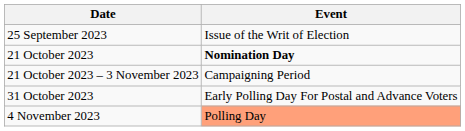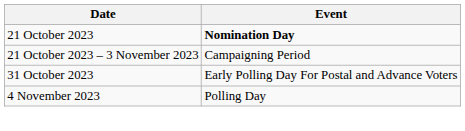 <table class="wikitable">
 <tr>
 <th>Date</th>
 <th>Event</th>
-</tr>
-<tr>
-<td>25 September 2023</td>
-<td>Issue of the Writ of Election</td>
 </tr>
 <tr>
 <td>21 October 2023</td>
 <td><strong>Nomination Day</strong></td>
 </tr>
 <tr>
 <td>21 October 2023 – 3 November 2023</td>
 <td>Campaigning Period</td>
 </tr>
 <tr>
 <td>31 October 2023</td>
 <td>Early Polling Day For Postal and Advance Voters</td>
 </tr>
 <tr>
 <td>4 November 2023</td>
-<td style="background: lightsalmon;">Polling Day</td>
+<td>Polling Day</td>
 </tr>
 </table>
